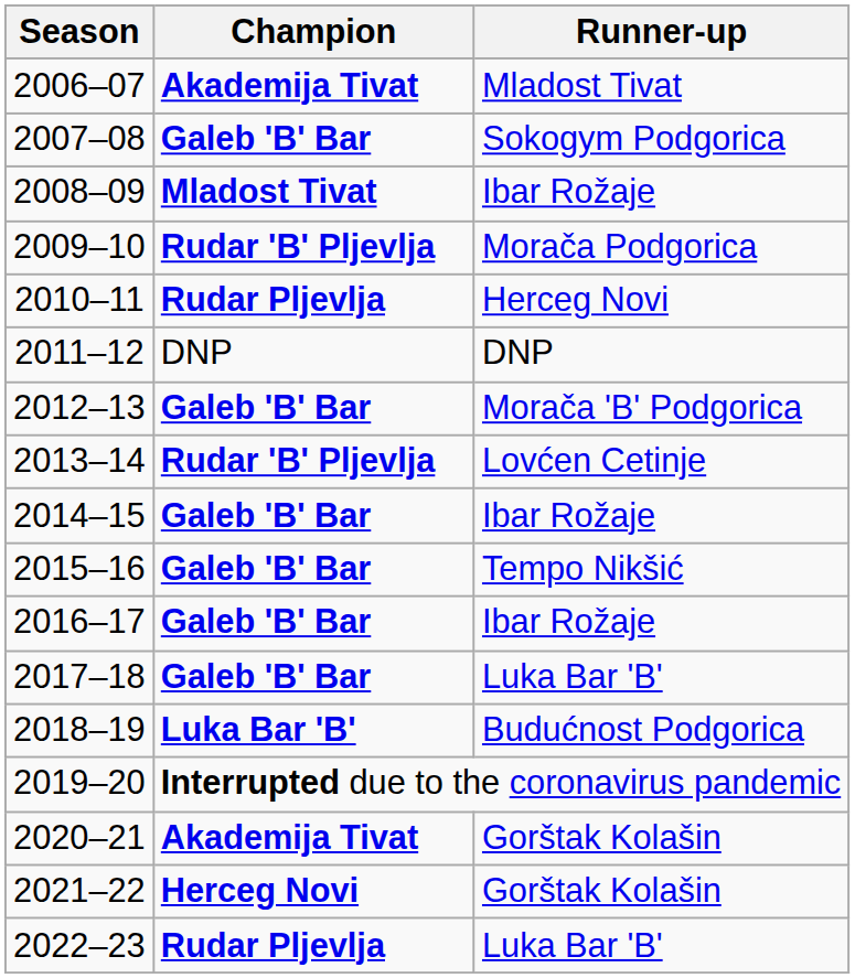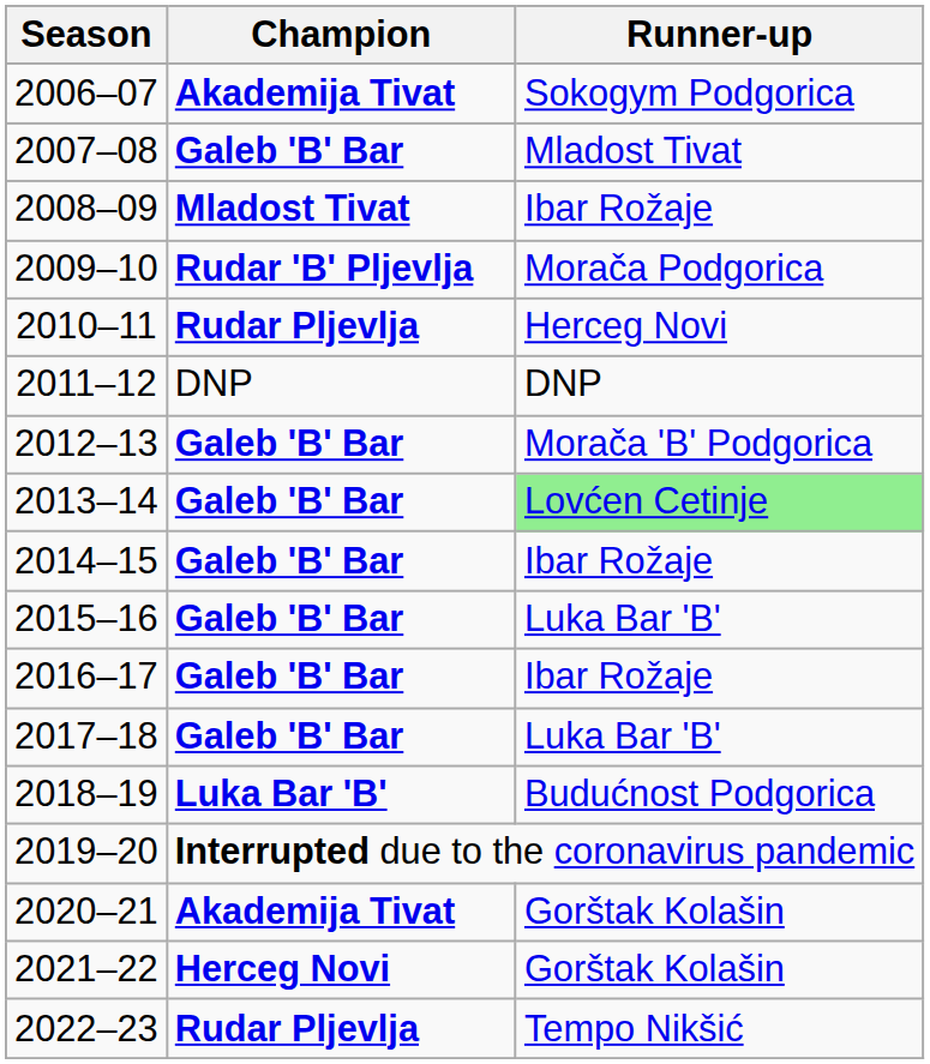 <table class="wikitable">
 <tr>
 <th>Season</th>
 <th>Champion</th>
 <th>Runner-up</th>
 </tr>
 <tr>
 <td align="center">2006–07</td>
 <td><strong><a href='#'>Akademija Tivat</a></strong></td>
-<td><a href='#'>Mladost Tivat</a></td>
+<td><a href='#'>Sokogym Podgorica</a></td>
 </tr>
 <tr>
 <td align="center">2007–08</td>
 <td><strong><a href='#'>Galeb 'B' Bar</a></strong></td>
-<td><a href='#'>Sokogym Podgorica</a></td>
+<td><a href='#'>Mladost Tivat</a></td>
 </tr>
 <tr>
 <td align="center">2008–09</td>
 <td><strong><a href='#'>Mladost Tivat</a></strong></td>
 <td><a href='#'>Ibar Rožaje</a></td>
 </tr>
 <tr>
 <td align="center">2009–10</td>
 <td><strong><a href='#'>Rudar 'B' Pljevlja</a></strong></td>
 <td><a href='#'>Morača Podgorica</a></td>
 </tr>
 <tr>
 <td align="center">2010–11</td>
 <td><strong><a href='#'>Rudar Pljevlja</a></strong></td>
 <td><a href='#'>Herceg Novi</a></td>
 </tr>
 <tr>
 <td align="center">2011–12</td>
 <td>DNP</td>
 <td>DNP</td>
 </tr>
 <tr>
 <td align="center">2012–13</td>
 <td><strong><a href='#'>Galeb 'B' Bar</a></strong></td>
 <td><a href='#'>Morača 'B' Podgorica</a></td>
 </tr>
 <tr>
 <td align="center">2013–14</td>
-<td><strong><a href='#'>Rudar 'B' Pljevlja</a></strong></td>
-<td><a href='#'>Lovćen Cetinje</a></td>
+<td><strong><a href='#'>Galeb 'B' Bar</a></strong></td>
+<td style="background: lightgreen;"><a href='#'>Lovćen Cetinje</a></td>
 </tr>
 <tr>
 <td align="center">2014–15</td>
 <td><strong><a href='#'>Galeb 'B' Bar</a></strong></td>
 <td><a href='#'>Ibar Rožaje</a></td>
 </tr>
 <tr>
 <td align="center">2015–16</td>
 <td><strong><a href='#'>Galeb 'B' Bar</a></strong></td>
-<td><a href='#'>Tempo Nikšić</a></td>
+<td><a href='#'>Luka Bar 'B'</a></td>
 </tr>
 <tr>
 <td align="center">2016–17</td>
 <td><strong><a href='#'>Galeb 'B' Bar</a></strong></td>
 <td><a href='#'>Ibar Rožaje</a></td>
 </tr>
 <tr>
 <td align="center">2017–18</td>
 <td><strong><a href='#'>Galeb 'B' Bar</a></strong></td>
 <td><a href='#'>Luka Bar 'B'</a></td>
 </tr>
 <tr>
 <td align="center">2018–19</td>
 <td><strong><a href='#'>Luka Bar 'B'</a></strong></td>
 <td><a href='#'>Budućnost Podgorica</a></td>
 </tr>
 <tr>
 <td align="center">2019–20</td>
 <td colspan=2><strong>Interrupted</strong> due to the <a href='#'>coronavirus pandemic</a></td>
 </tr>
 <tr>
 <td align="center">2020–21</td>
 <td><strong><a href='#'>Akademija Tivat</a></strong></td>
 <td><a href='#'>Gorštak Kolašin</a></td>
 </tr>
 <tr>
 <td align="center">2021–22</td>
 <td><strong><a href='#'>Herceg Novi</a></strong></td>
 <td><a href='#'>Gorštak Kolašin</a></td>
 </tr>
 <tr>
 <td align="center">2022–23</td>
 <td><strong><a href='#'>Rudar Pljevlja</a></strong></td>
-<td><a href='#'>Luka Bar 'B'</a></td>
+<td><a href='#'>Tempo Nikšić</a></td>
 </tr>
 <tr>
 </tr>
 </table>
